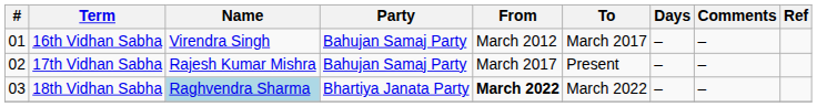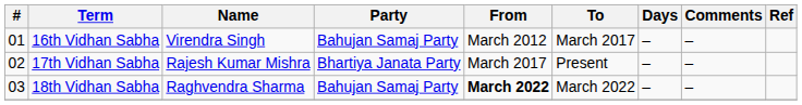 <table class="wikitable sortable">
 <tr>
 <th>#</th>
 <th><a href='#'>Term</a></th>
 <th>Name</th>
 <th>Party</th>
 <th>From</th>
 <th>To</th>
 <th>Days</th>
 <th>Comments</th>
 <th>Ref</th>
 </tr>
 <tr>
 <td>01</td>
 <td><a href='#'>16th Vidhan Sabha</a></td>
 <td><a href='#'>Virendra Singh</a></td>
 <td><a href='#'>Bahujan Samaj Party</a></td>
 <td>March 2012</td>
 <td>March 2017</td>
 <td>–</td>
 <td>–</td>
 <td></td>
 </tr>
 <tr>
 <td>02</td>
 <td><a href='#'>17th Vidhan Sabha</a></td>
 <td><a href='#'>Rajesh Kumar Mishra</a></td>
-<td><a href='#'>Bahujan Samaj Party</a></td>
+<td><a href='#'>Bhartiya Janata Party</a></td>
 <td>March 2017</td>
 <td>Present</td>
 <td>–</td>
 <td>–</td>
 <td></td>
 </tr>
 <tr>
 <td>03</td>
 <td><a href='#'>18th Vidhan Sabha</a></td>
-<td style="background: lightblue;"><a href='#'>Raghvendra Sharma</a></td>
-<td><a href='#'>Bhartiya Janata Party</a></td>
+<td><a href='#'>Raghvendra Sharma</a></td>
+<td><a href='#'>Bahujan Samaj Party</a></td>
 <td><strong>March 2022</strong></td>
 <td>March 2022</td>
 <td>–</td>
 <td>–</td>
 <td></td>
 </tr>
 <tr>
 </tr>
 </table>
